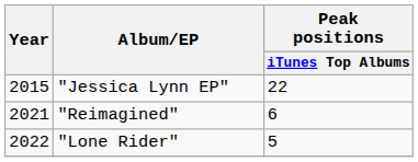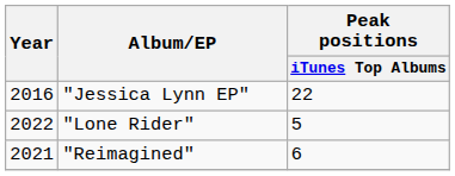 <table class="wikitable">
 <tr>
 <th rowspan="2">Year</th>
 <th rowspan="2" style="width:12em;">Album/EP</th>
 <th>Peak<br>positions</th>
 </tr>
 <tr style="font-size:smaller;">
 <th><a href='#'>iTunes</a> Top Albums <br></th>
 </tr>
 <tr>
-<td>2015</td>
+<td>2016</td>
 <td>"Jessica Lynn EP"</td>
 <td>22</td>
+</tr>
+<tr>
+<td>2022</td>
+<td>"Lone Rider"</td>
+<td>5</td>
 </tr>
 <tr>
 <td>2021</td>
 <td>"Reimagined"</td>
 <td>6</td>
 </tr>
 <tr>
-<td>2022</td>
-<td>"Lone Rider"</td>
-<td>5</td>
-</tr>
-<tr>
 </tr>
 </table>
